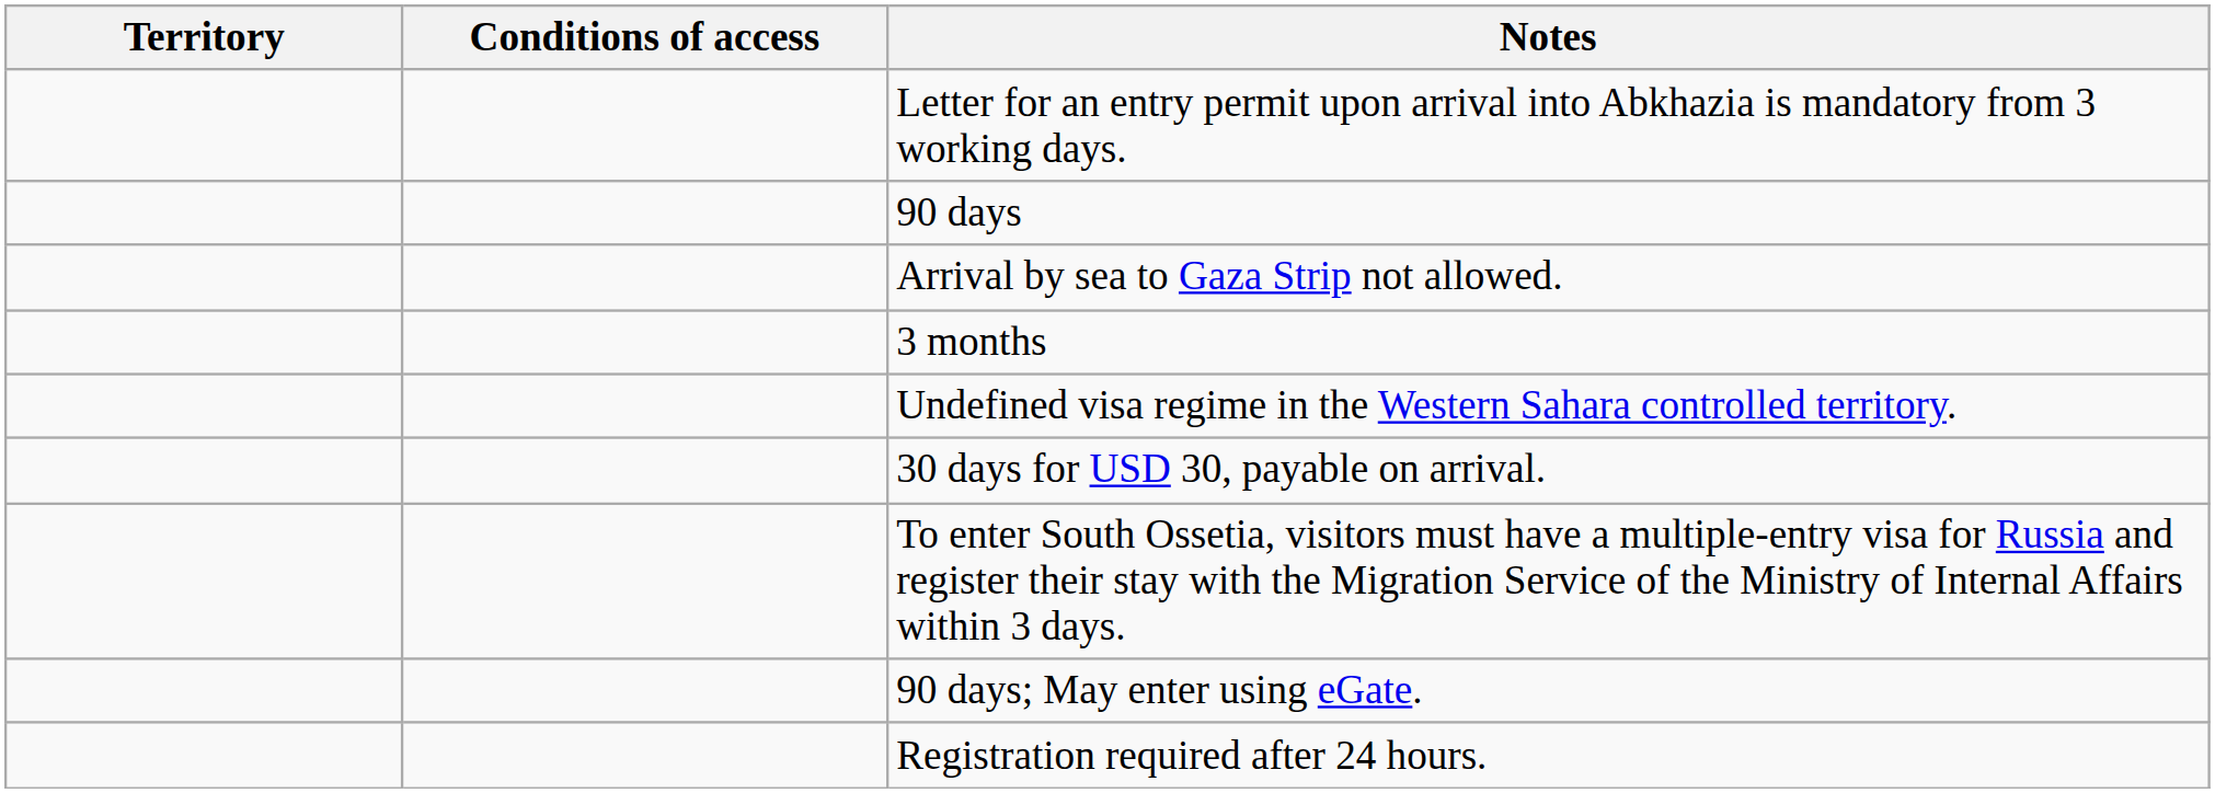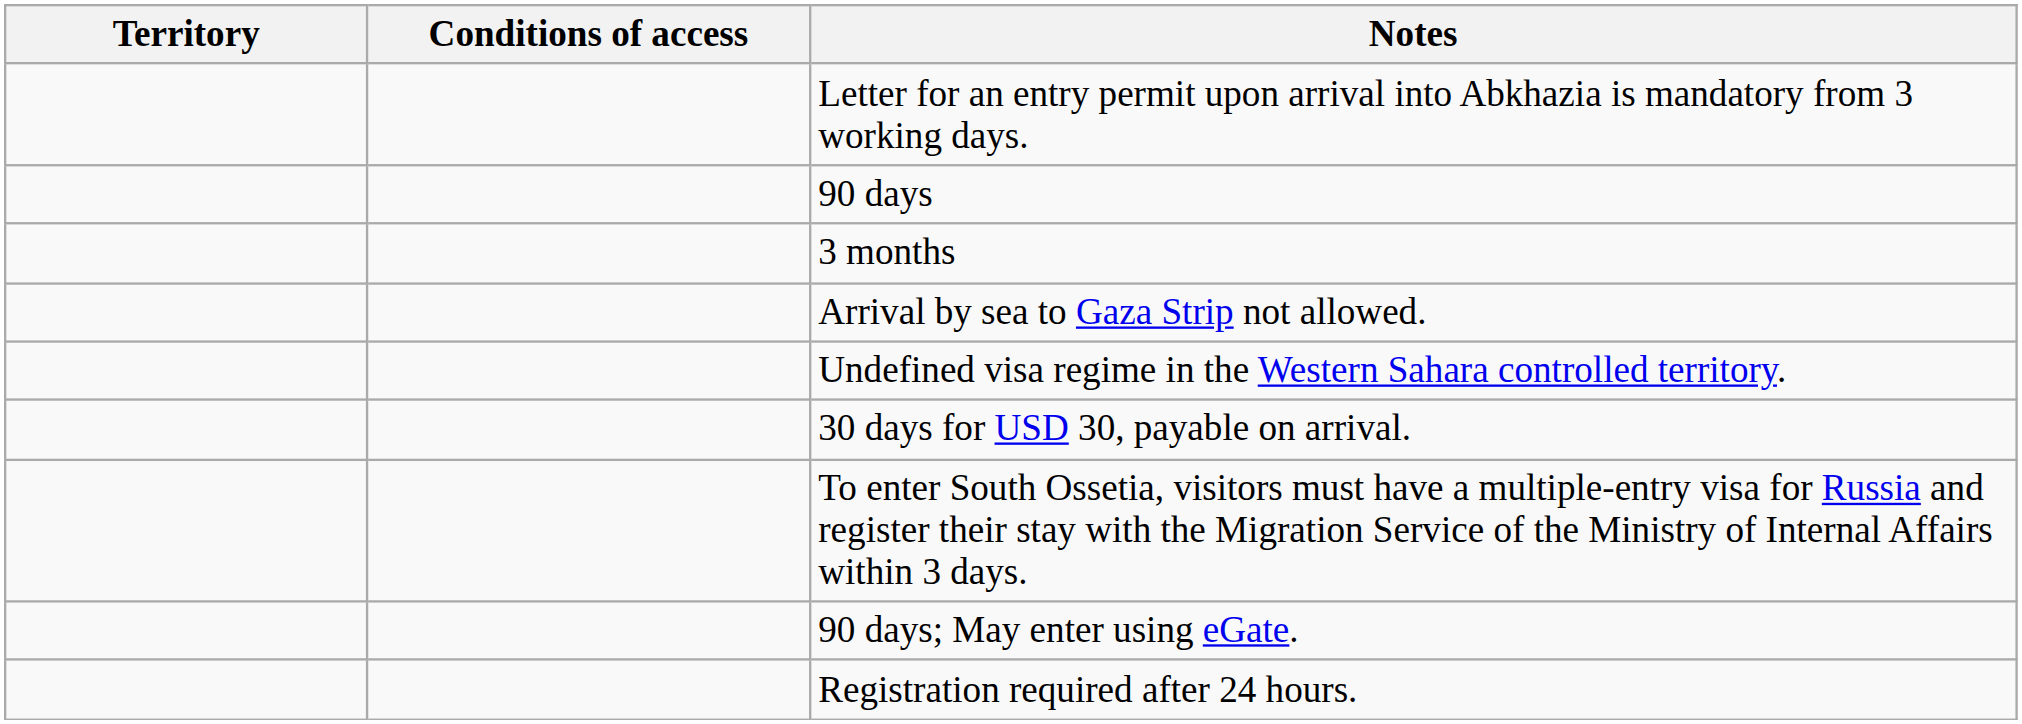 <table class="wikitable" style="text-align: left; table-layout: fixed;">
 <tr>
 <th style="width:18%;">Territory</th>
 <th style="width:22%;">Conditions of access</th>
 <th>Notes</th>
 </tr>
 <tr>
 <td></td>
 <td></td>
 <td>Letter for an entry permit upon arrival into Abkhazia is mandatory from 3 working days.</td>
 </tr>
 <tr>
 <td></td>
 <td></td>
 <td>90 days</td>
 </tr>
 <tr>
 <td></td>
 <td></td>
-<td>Arrival by sea to <a href='#'>Gaza Strip</a> not allowed.</td>
+<td>3 months</td>
 </tr>
 <tr>
 <td></td>
 <td></td>
-<td>3 months</td>
+<td>Arrival by sea to <a href='#'>Gaza Strip</a> not allowed.</td>
 </tr>
 <tr>
 <td></td>
 <td></td>
 <td>Undefined visa regime in the <a href='#'>Western Sahara controlled territory</a>.</td>
 </tr>
 <tr>
 <td></td>
 <td></td>
 <td>30 days for <a href='#'>USD</a> 30, payable on arrival.</td>
 </tr>
 <tr>
 <td></td>
 <td></td>
 <td>To enter South Ossetia, visitors must have a multiple-entry visa for <a href='#'>Russia</a> and register their stay with the Migration Service of the Ministry of Internal Affairs within 3 days.</td>
 </tr>
 <tr>
 <td></td>
 <td></td>
 <td>90 days; May enter using <a href='#'>eGate</a>.</td>
 </tr>
 <tr>
 <td></td>
 <td></td>
 <td>Registration required after 24 hours.</td>
 </tr>
 </table>
